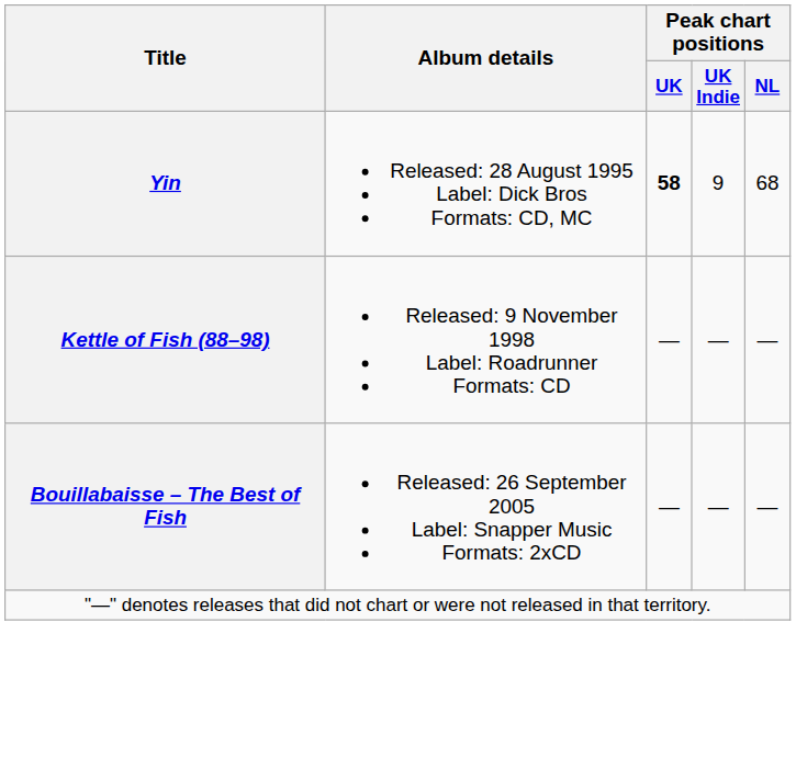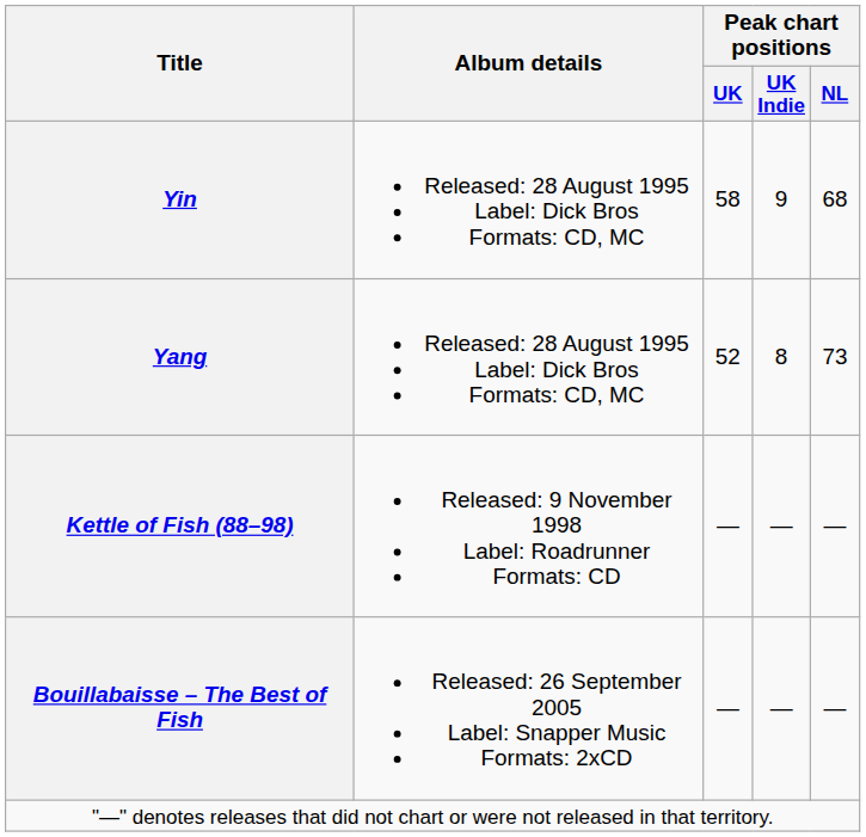 <table class="wikitable plainrowheaders" style="text-align:center;">
 <tr>
 <th rowspan="2" scope="col" style="width:15em;">Title</th>
 <th rowspan="2" scope="col" style="width:15em;">Album details</th>
 <th colspan="3">Peak chart positions</th>
 </tr>
 <tr>
 <th scope="col" style="width:2em;font-size:90%;"><a href='#'>UK</a><br></th>
 <th scope="col" style="width:2em;font-size:90%;"><a href='#'>UK Indie</a><br></th>
 <th scope="col" style="width:2em;font-size:90%;"><a href='#'>NL</a><br></th>
 </tr>
 <tr>
 <th scope="row"><em><a href='#'>Yin</a></em></th>
 <td><br><ul><li>Released: 28 August 1995</li><li>Label: Dick Bros</li><li>Formats: CD, MC</li></ul></td>
-<td><strong>58</strong></td>
+<td>58</td>
 <td>9</td>
 <td>68</td>
+</tr>
+<tr>
+<th scope="row"><em><a href='#'>Yang</a></em></th>
+<td><br><ul><li>Released: 28 August 1995</li><li>Label: Dick Bros</li><li>Formats: CD, MC</li></ul></td>
+<td>52</td>
+<td>8</td>
+<td>73</td>
 </tr>
 <tr>
 <th scope="row"><em><a href='#'>Kettle of Fish (88–98)</a></em></th>
 <td><br><ul><li>Released: 9 November 1998</li><li>Label: Roadrunner</li><li>Formats: CD</li></ul></td>
 <td>—</td>
 <td>—</td>
 <td>—</td>
 </tr>
 <tr>
 <th scope="row"><a href='#'><em>Bouillabaisse – The Best of Fish</em></a></th>
 <td><br><ul><li>Released: 26 September 2005</li><li>Label: Snapper Music</li><li>Formats: 2xCD</li></ul></td>
 <td>—</td>
 <td>—</td>
 <td>—</td>
 </tr>
 <tr>
 <td colspan="5" style="font-size:90%">"—" denotes releases that did not chart or were not released in that territory.</td>
 </tr>
 </table>
